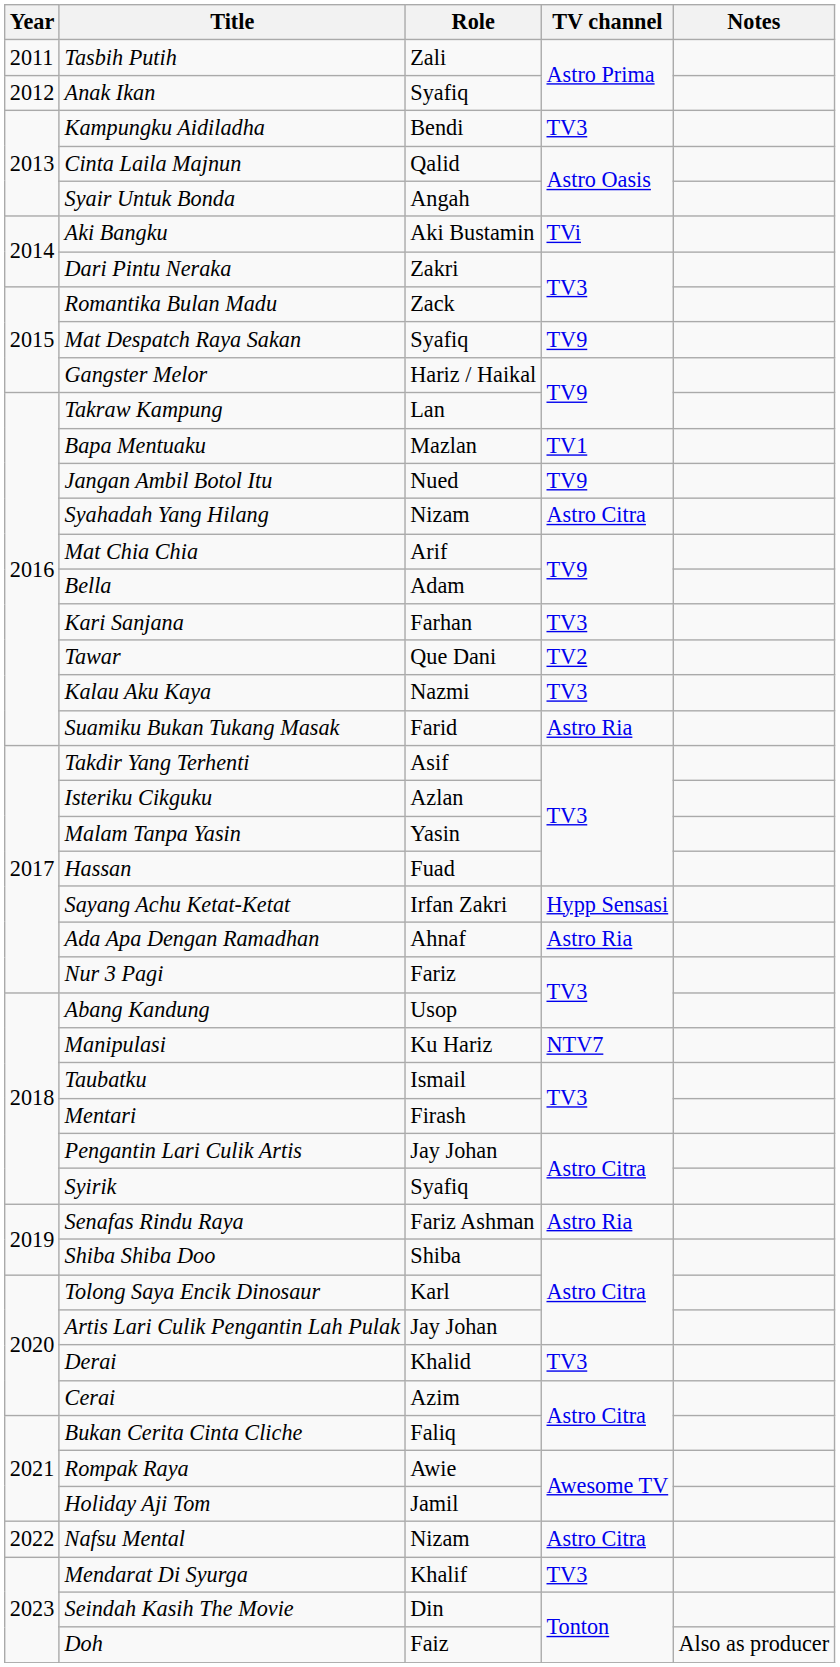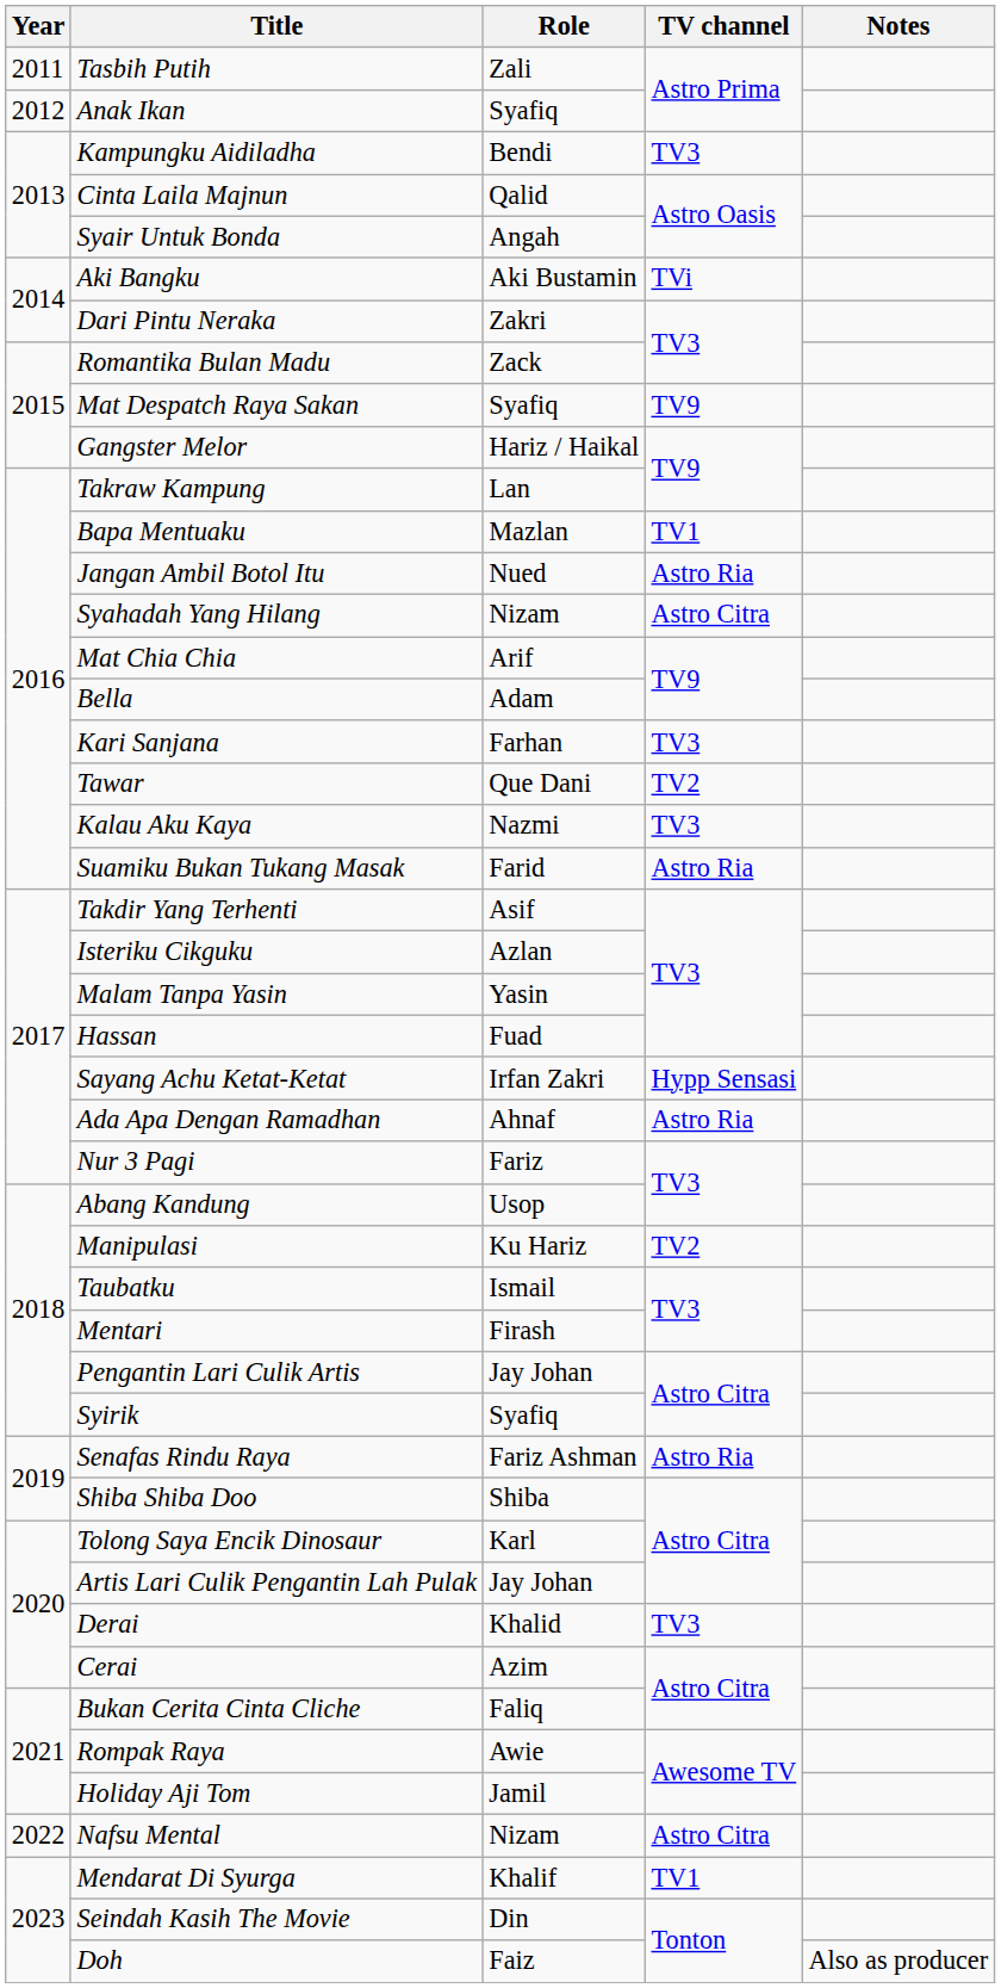 <table class="wikitable">
 <tr>
 <th>Year</th>
 <th>Title</th>
 <th>Role</th>
 <th>TV channel</th>
 <th>Notes</th>
 </tr>
 <tr>
 <td>2011</td>
 <td><em>Tasbih Putih</em></td>
 <td>Zali</td>
 <td rowspan="2"><a href='#'>Astro Prima</a></td>
 <td></td>
 </tr>
 <tr>
 <td>2012</td>
 <td><em>Anak Ikan</em></td>
 <td>Syafiq</td>
 <td></td>
 </tr>
 <tr>
 <td rowspan="3">2013</td>
 <td><em>Kampungku Aidiladha</em></td>
 <td>Bendi</td>
 <td><a href='#'>TV3</a></td>
 <td></td>
 </tr>
 <tr>
 <td><em>Cinta Laila Majnun</em></td>
 <td>Qalid</td>
 <td rowspan="2"><a href='#'>Astro Oasis</a></td>
 <td></td>
 </tr>
 <tr>
 <td><em>Syair Untuk Bonda</em></td>
 <td>Angah</td>
 <td></td>
 </tr>
 <tr>
 <td rowspan="2">2014</td>
 <td><em>Aki Bangku</em></td>
 <td>Aki Bustamin</td>
 <td><a href='#'>TVi</a></td>
 <td></td>
 </tr>
 <tr>
 <td><em>Dari Pintu Neraka</em></td>
 <td>Zakri</td>
 <td rowspan="2"><a href='#'>TV3</a></td>
 <td></td>
 </tr>
 <tr>
 <td rowspan="3">2015</td>
 <td><em>Romantika Bulan Madu</em></td>
 <td>Zack</td>
 <td></td>
 </tr>
 <tr>
 <td><em>Mat Despatch Raya Sakan</em></td>
 <td>Syafiq</td>
 <td><a href='#'>TV9</a></td>
 <td></td>
 </tr>
 <tr>
 <td><em>Gangster Melor</em></td>
 <td>Hariz / Haikal</td>
 <td rowspan="2"><a href='#'>TV9</a></td>
 <td></td>
 </tr>
 <tr>
 <td rowspan="10">2016</td>
 <td><em>Takraw Kampung</em></td>
 <td>Lan</td>
 <td></td>
 </tr>
 <tr>
 <td><em>Bapa Mentuaku</em></td>
 <td>Mazlan</td>
 <td><a href='#'>TV1</a></td>
 <td></td>
 </tr>
 <tr>
 <td><em>Jangan Ambil Botol Itu</em></td>
 <td>Nued</td>
-<td><a href='#'>TV9</a></td>
+<td><a href='#'>Astro Ria</a></td>
 <td></td>
 </tr>
 <tr>
 <td><em>Syahadah Yang Hilang</em></td>
 <td>Nizam</td>
 <td><a href='#'>Astro Citra</a></td>
 <td></td>
 </tr>
 <tr>
 <td><em>Mat Chia Chia</em></td>
 <td>Arif</td>
 <td rowspan="2"><a href='#'>TV9</a></td>
 <td></td>
 </tr>
 <tr>
 <td><em>Bella</em></td>
 <td>Adam</td>
 <td></td>
 </tr>
 <tr>
 <td><em>Kari Sanjana</em></td>
 <td>Farhan</td>
 <td><a href='#'>TV3</a></td>
 <td></td>
 </tr>
 <tr>
 <td><em>Tawar</em></td>
 <td>Que Dani</td>
 <td><a href='#'>TV2</a></td>
 <td></td>
 </tr>
 <tr>
 <td><em>Kalau Aku Kaya</em></td>
 <td>Nazmi</td>
 <td><a href='#'>TV3</a></td>
 <td></td>
 </tr>
 <tr>
 <td><em>Suamiku Bukan Tukang Masak</em></td>
 <td>Farid</td>
 <td><a href='#'>Astro Ria</a></td>
 <td></td>
 </tr>
 <tr>
 <td rowspan="7">2017</td>
 <td><em>Takdir Yang Terhenti</em></td>
 <td>Asif</td>
 <td rowspan="4"><a href='#'>TV3</a></td>
 <td></td>
 </tr>
 <tr>
 <td><em>Isteriku Cikguku</em></td>
 <td>Azlan</td>
 <td></td>
 </tr>
 <tr>
 <td><em>Malam Tanpa Yasin</em></td>
 <td>Yasin</td>
 <td></td>
 </tr>
 <tr>
 <td><em>Hassan</em></td>
 <td>Fuad</td>
 <td></td>
 </tr>
 <tr>
 <td><em>Sayang Achu Ketat-Ketat</em></td>
 <td>Irfan Zakri</td>
 <td><a href='#'>Hypp Sensasi</a></td>
 <td></td>
 </tr>
 <tr>
 <td><em>Ada Apa Dengan Ramadhan</em></td>
 <td>Ahnaf</td>
 <td><a href='#'>Astro Ria</a></td>
 <td></td>
 </tr>
 <tr>
 <td><em>Nur 3 Pagi</em></td>
 <td>Fariz</td>
 <td rowspan="2"><a href='#'>TV3</a></td>
 <td></td>
 </tr>
 <tr>
 <td rowspan="6">2018</td>
 <td><em>Abang Kandung</em></td>
 <td>Usop</td>
 <td></td>
 </tr>
 <tr>
 <td><em>Manipulasi</em></td>
 <td>Ku Hariz</td>
-<td><a href='#'>NTV7</a></td>
+<td><a href='#'>TV2</a></td>
 <td></td>
 </tr>
 <tr>
 <td><em>Taubatku</em></td>
 <td>Ismail</td>
 <td rowspan="2"><a href='#'>TV3</a></td>
 <td></td>
 </tr>
 <tr>
 <td><em>Mentari</em></td>
 <td>Firash</td>
 <td></td>
 </tr>
 <tr>
 <td><em>Pengantin Lari Culik Artis</em></td>
 <td>Jay Johan</td>
 <td rowspan="2"><a href='#'>Astro Citra</a></td>
 <td></td>
 </tr>
 <tr>
 <td><em>Syirik</em></td>
 <td>Syafiq</td>
 <td></td>
 </tr>
 <tr>
 <td rowspan="2">2019</td>
 <td><em>Senafas Rindu Raya</em></td>
 <td>Fariz Ashman</td>
 <td><a href='#'>Astro Ria</a></td>
 <td></td>
 </tr>
 <tr>
 <td><em>Shiba Shiba Doo</em></td>
 <td>Shiba</td>
 <td rowspan="3"><a href='#'>Astro Citra</a></td>
 <td></td>
 </tr>
 <tr>
 <td rowspan="4">2020</td>
 <td><em>Tolong Saya Encik Dinosaur</em></td>
 <td>Karl</td>
 <td></td>
 </tr>
 <tr>
 <td><em>Artis Lari Culik Pengantin Lah Pulak</em></td>
 <td>Jay Johan</td>
 <td></td>
 </tr>
 <tr>
 <td><em>Derai</em></td>
 <td>Khalid</td>
 <td><a href='#'>TV3</a></td>
 <td></td>
 </tr>
 <tr>
 <td><em>Cerai</em></td>
 <td>Azim</td>
 <td rowspan="2"><a href='#'>Astro Citra</a></td>
 <td></td>
 </tr>
 <tr>
 <td rowspan="3">2021</td>
 <td><em>Bukan Cerita Cinta Cliche</em></td>
 <td>Faliq</td>
 <td></td>
 </tr>
 <tr>
 <td><em>Rompak Raya</em></td>
 <td>Awie</td>
 <td rowspan="2"><a href='#'>Awesome TV</a></td>
 <td></td>
 </tr>
 <tr>
 <td><em>Holiday Aji Tom</em></td>
 <td>Jamil</td>
 <td></td>
 </tr>
 <tr>
 <td>2022</td>
 <td><em>Nafsu Mental</em></td>
 <td>Nizam</td>
 <td><a href='#'>Astro Citra</a></td>
 <td></td>
 </tr>
 <tr>
 <td rowspan="3">2023</td>
 <td><em>Mendarat Di Syurga</em></td>
 <td>Khalif</td>
-<td><a href='#'>TV3</a></td>
+<td><a href='#'>TV1</a></td>
 <td></td>
 </tr>
 <tr>
 <td><em>Seindah Kasih The Movie</em></td>
 <td>Din</td>
 <td rowspan="2"><a href='#'>Tonton</a></td>
 <td></td>
 </tr>
 <tr>
 <td><em>Doh</em></td>
 <td>Faiz</td>
 <td>Also as producer</td>
 </tr>
 <tr>
 </tr>
 </table>
